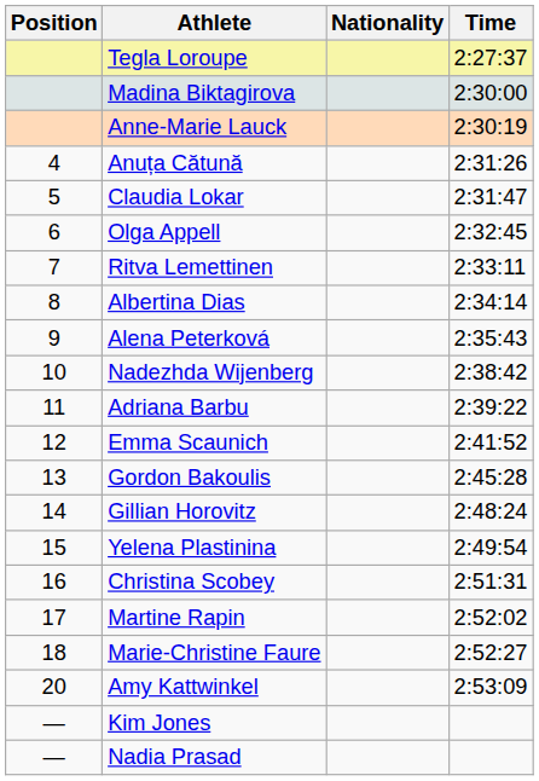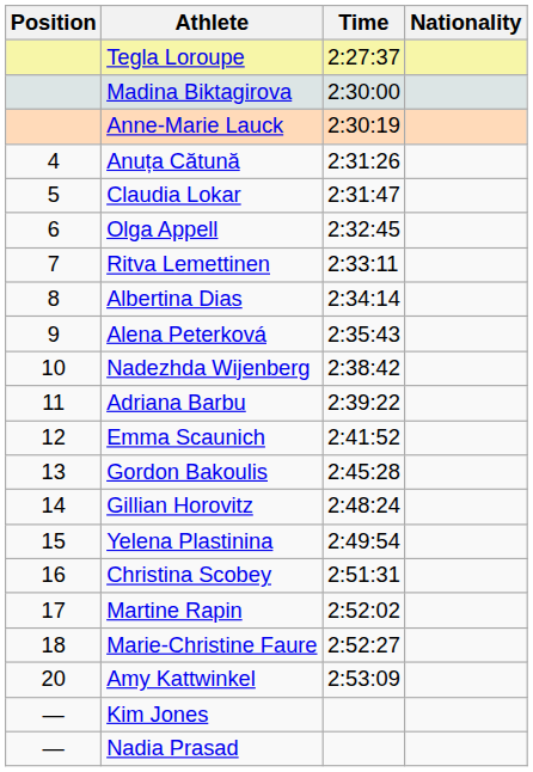 <table class="wikitable sortable">
 <tr>
 <th>Position</th>
 <th>Athlete</th>
+<th>Time</th>
 <th>Nationality</th>
-<th>Time</th>
 </tr>
 <tr bgcolor=#F7F6A8>
 <td align=center></td>
 <td><a href='#'>Tegla Loroupe</a></td>
+<td>2:27:37</td>
 <td></td>
-<td>2:27:37</td>
 </tr>
 <tr bgcolor=#DCE5E5>
 <td align=center></td>
 <td><a href='#'>Madina Biktagirova</a></td>
+<td>2:30:00</td>
 <td></td>
-<td>2:30:00</td>
 </tr>
 <tr bgcolor=#FFDAB9>
 <td align=center></td>
 <td><a href='#'>Anne-Marie Lauck</a></td>
+<td>2:30:19</td>
 <td></td>
-<td>2:30:19</td>
 </tr>
 <tr>
 <td align=center>4</td>
 <td><a href='#'>Anuța Cătună</a></td>
+<td>2:31:26</td>
 <td></td>
-<td>2:31:26</td>
 </tr>
 <tr>
 <td align=center>5</td>
 <td><a href='#'>Claudia Lokar</a></td>
+<td>2:31:47</td>
 <td></td>
-<td>2:31:47</td>
 </tr>
 <tr>
 <td align=center>6</td>
 <td><a href='#'>Olga Appell</a></td>
+<td>2:32:45</td>
 <td></td>
-<td>2:32:45</td>
 </tr>
 <tr>
 <td align=center>7</td>
 <td><a href='#'>Ritva Lemettinen</a></td>
+<td>2:33:11</td>
 <td></td>
-<td>2:33:11</td>
 </tr>
 <tr>
 <td align=center>8</td>
 <td><a href='#'>Albertina Dias</a></td>
+<td>2:34:14</td>
 <td></td>
-<td>2:34:14</td>
 </tr>
 <tr>
 <td align=center>9</td>
 <td><a href='#'>Alena Peterková</a></td>
+<td>2:35:43</td>
 <td></td>
-<td>2:35:43</td>
 </tr>
 <tr>
 <td align=center>10</td>
 <td><a href='#'>Nadezhda Wijenberg</a></td>
+<td>2:38:42</td>
 <td></td>
-<td>2:38:42</td>
 </tr>
 <tr>
 <td align=center>11</td>
 <td><a href='#'>Adriana Barbu</a></td>
+<td>2:39:22</td>
 <td></td>
-<td>2:39:22</td>
 </tr>
 <tr>
 <td align=center>12</td>
 <td><a href='#'>Emma Scaunich</a></td>
+<td>2:41:52</td>
 <td></td>
-<td>2:41:52</td>
 </tr>
 <tr>
 <td align=center>13</td>
 <td><a href='#'>Gordon Bakoulis</a></td>
+<td>2:45:28</td>
 <td></td>
-<td>2:45:28</td>
 </tr>
 <tr>
 <td align=center>14</td>
 <td><a href='#'>Gillian Horovitz</a></td>
+<td>2:48:24</td>
 <td></td>
-<td>2:48:24</td>
 </tr>
 <tr>
 <td align=center>15</td>
 <td><a href='#'>Yelena Plastinina</a></td>
+<td>2:49:54</td>
 <td></td>
-<td>2:49:54</td>
 </tr>
 <tr>
 <td align=center>16</td>
 <td><a href='#'>Christina Scobey</a></td>
+<td>2:51:31</td>
 <td></td>
-<td>2:51:31</td>
 </tr>
 <tr>
 <td align=center>17</td>
 <td><a href='#'>Martine Rapin</a></td>
+<td>2:52:02</td>
 <td></td>
-<td>2:52:02</td>
 </tr>
 <tr>
 <td align=center>18</td>
 <td><a href='#'>Marie-Christine Faure</a></td>
+<td>2:52:27</td>
 <td></td>
-<td>2:52:27</td>
 </tr>
 <tr>
 <td align=center>20</td>
 <td><a href='#'>Amy Kattwinkel</a></td>
+<td>2:53:09</td>
 <td></td>
-<td>2:53:09</td>
 </tr>
 <tr>
 <td align=center>—</td>
 <td><a href='#'>Kim Jones</a></td>
 <td></td>
 <td></td>
 </tr>
 <tr>
 <td align=center>—</td>
 <td><a href='#'>Nadia Prasad</a></td>
 <td></td>
 <td></td>
 </tr>
 </table>
